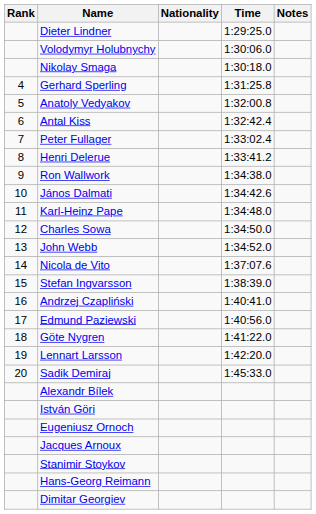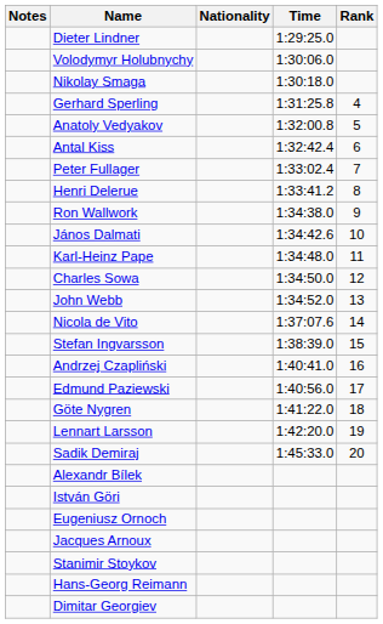 <table class="wikitable sortable" style="text-align:center">
 <tr>
-<th>Rank</th>
+<th>Notes</th>
 <th>Name</th>
 <th>Nationality</th>
 <th>Time</th>
-<th>Notes</th>
+<th>Rank</th>
 </tr>
 <tr>
 <td></td>
 <td align=left><a href='#'>Dieter Lindner</a></td>
 <td align=left></td>
 <td>1:29:25.0</td>
 <td></td>
 </tr>
 <tr>
 <td></td>
 <td align=left><a href='#'>Volodymyr Holubnychy</a></td>
 <td align=left></td>
 <td>1:30:06.0</td>
 <td></td>
 </tr>
 <tr>
 <td></td>
 <td align=left><a href='#'>Nikolay Smaga</a></td>
 <td align=left></td>
 <td>1:30:18.0</td>
 <td></td>
 </tr>
 <tr>
-<td>4</td>
+<td></td>
 <td align=left><a href='#'>Gerhard Sperling</a></td>
 <td align=left></td>
 <td>1:31:25.8</td>
-<td></td>
+<td>4</td>
 </tr>
 <tr>
-<td>5</td>
+<td></td>
 <td align=left><a href='#'>Anatoly Vedyakov</a></td>
 <td align=left></td>
 <td>1:32:00.8</td>
-<td></td>
+<td>5</td>
 </tr>
 <tr>
-<td>6</td>
+<td></td>
 <td align=left><a href='#'>Antal Kiss</a></td>
 <td align=left></td>
 <td>1:32:42.4</td>
-<td></td>
+<td>6</td>
 </tr>
 <tr>
-<td>7</td>
+<td></td>
 <td align=left><a href='#'>Peter Fullager</a></td>
 <td align=left></td>
 <td>1:33:02.4</td>
-<td></td>
+<td>7</td>
 </tr>
 <tr>
-<td>8</td>
+<td></td>
 <td align=left><a href='#'>Henri Delerue</a></td>
 <td align=left></td>
 <td>1:33:41.2</td>
-<td></td>
+<td>8</td>
 </tr>
 <tr>
-<td>9</td>
+<td></td>
 <td align=left><a href='#'>Ron Wallwork</a></td>
 <td align=left></td>
 <td>1:34:38.0</td>
-<td></td>
+<td>9</td>
 </tr>
 <tr>
-<td>10</td>
+<td></td>
 <td align=left><a href='#'>János Dalmati</a></td>
 <td align=left></td>
 <td>1:34:42.6</td>
-<td></td>
+<td>10</td>
 </tr>
 <tr>
-<td>11</td>
+<td></td>
 <td align=left><a href='#'>Karl-Heinz Pape</a></td>
 <td align=left></td>
 <td>1:34:48.0</td>
-<td></td>
+<td>11</td>
 </tr>
 <tr>
-<td>12</td>
+<td></td>
 <td align=left><a href='#'>Charles Sowa</a></td>
 <td align=left></td>
 <td>1:34:50.0</td>
-<td></td>
+<td>12</td>
 </tr>
 <tr>
-<td>13</td>
+<td></td>
 <td align=left><a href='#'>John Webb</a></td>
 <td align=left></td>
 <td>1:34:52.0</td>
-<td></td>
+<td>13</td>
 </tr>
 <tr>
-<td>14</td>
+<td></td>
 <td align=left><a href='#'>Nicola de Vito</a></td>
 <td align=left></td>
 <td>1:37:07.6</td>
-<td></td>
+<td>14</td>
 </tr>
 <tr>
-<td>15</td>
+<td></td>
 <td align=left><a href='#'>Stefan Ingvarsson</a></td>
 <td align=left></td>
 <td>1:38:39.0</td>
-<td></td>
+<td>15</td>
 </tr>
 <tr>
-<td>16</td>
+<td></td>
 <td align=left><a href='#'>Andrzej Czapliński</a></td>
 <td align=left></td>
 <td>1:40:41.0</td>
-<td></td>
+<td>16</td>
 </tr>
 <tr>
-<td>17</td>
+<td></td>
 <td align=left><a href='#'>Edmund Paziewski</a></td>
 <td align=left></td>
 <td>1:40:56.0</td>
-<td></td>
+<td>17</td>
 </tr>
 <tr>
-<td>18</td>
+<td></td>
 <td align=left><a href='#'>Göte Nygren</a></td>
 <td align=left></td>
 <td>1:41:22.0</td>
-<td></td>
+<td>18</td>
 </tr>
 <tr>
-<td>19</td>
+<td></td>
 <td align=left><a href='#'>Lennart Larsson</a></td>
 <td align=left></td>
 <td>1:42:20.0</td>
-<td></td>
+<td>19</td>
 </tr>
 <tr>
-<td>20</td>
+<td></td>
 <td align=left><a href='#'>Sadik Demiraj</a></td>
 <td align=left></td>
 <td>1:45:33.0</td>
-<td></td>
+<td>20</td>
 </tr>
 <tr>
 <td></td>
 <td align=left><a href='#'>Alexandr Bílek</a></td>
 <td align=left></td>
 <td></td>
 <td></td>
 </tr>
 <tr>
 <td></td>
 <td align=left><a href='#'>István Göri</a></td>
 <td align=left></td>
 <td></td>
 <td></td>
 </tr>
 <tr>
 <td></td>
 <td align=left><a href='#'>Eugeniusz Ornoch</a></td>
 <td align=left></td>
 <td></td>
 <td></td>
 </tr>
 <tr>
 <td></td>
 <td align=left><a href='#'>Jacques Arnoux</a></td>
 <td align=left></td>
 <td></td>
 <td></td>
 </tr>
 <tr>
 <td></td>
 <td align=left><a href='#'>Stanimir Stoykov</a></td>
 <td align=left></td>
 <td></td>
 <td></td>
 </tr>
 <tr>
 <td></td>
 <td align=left><a href='#'>Hans-Georg Reimann</a></td>
 <td align=left></td>
 <td></td>
 <td></td>
 </tr>
 <tr>
 <td></td>
 <td align=left><a href='#'>Dimitar Georgiev</a></td>
 <td align=left></td>
 <td></td>
 <td></td>
 </tr>
 </table>
